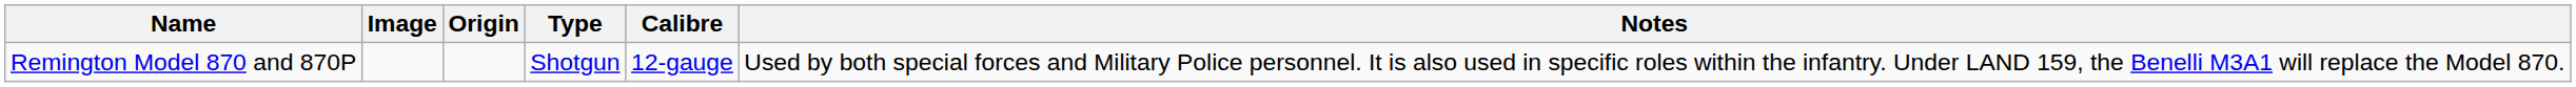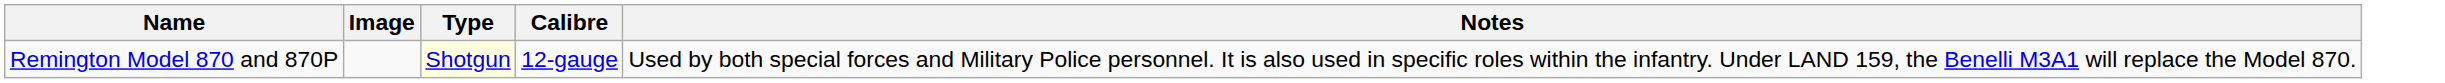 <table class="wikitable">
 <tr>
 <th>Name</th>
 <th>Image</th>
-<th>Origin</th>
 <th>Type</th>
 <th>Calibre</th>
 <th>Notes</th>
 </tr>
 <tr>
 <td><a href='#'>Remington Model 870</a> and 870P</td>
 <td></td>
-<td></td>
-<td><a href='#'>Shotgun</a></td>
+<td style="background: lightyellow;"><a href='#'>Shotgun</a></td>
 <td><a href='#'>12-gauge</a></td>
 <td>Used by both special forces and Military Police personnel. It is also used in specific roles within the infantry. Under LAND 159, the <a href='#'>Benelli M3A1</a> will replace the Model 870.</td>
 </tr>
 </table>
